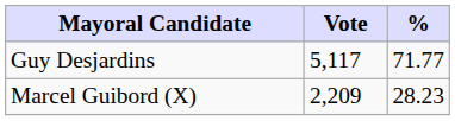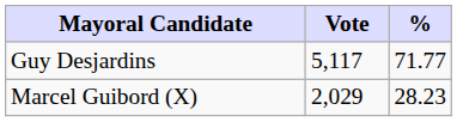 <table class="wikitable">
 <tr>
 <th style="background:#ddf; width:200px;">Mayoral Candidate </th>
 <th style="background:#ddf; width:50px;">Vote</th>
 <th style="background:#ddf; width:30px;">%</th>
 </tr>
 <tr>
 <td>Guy Desjardins</td>
 <td>5,117</td>
 <td>71.77</td>
 </tr>
 <tr>
 <td>Marcel Guibord (X)</td>
-<td>2,209</td>
+<td>2,029</td>
 <td>28.23</td>
 </tr>
 </table>
